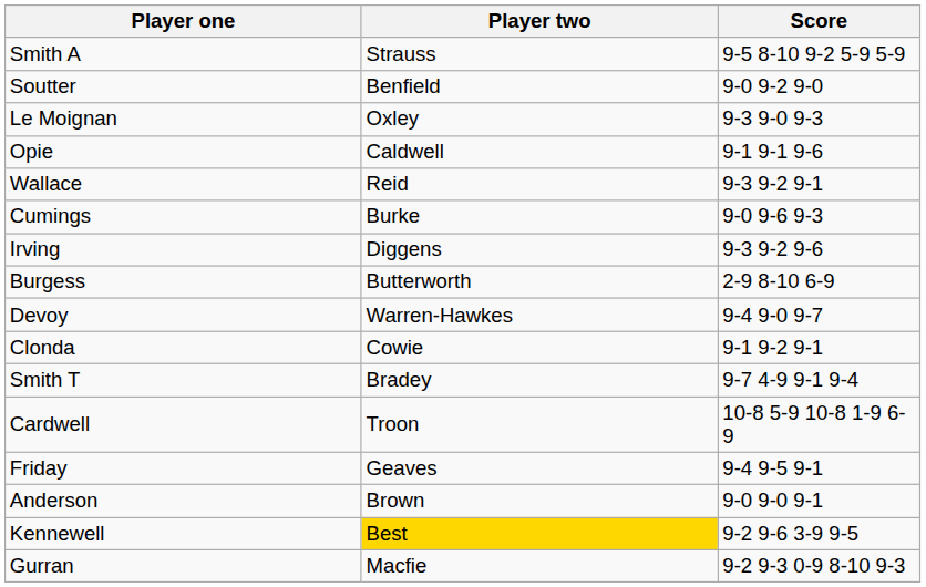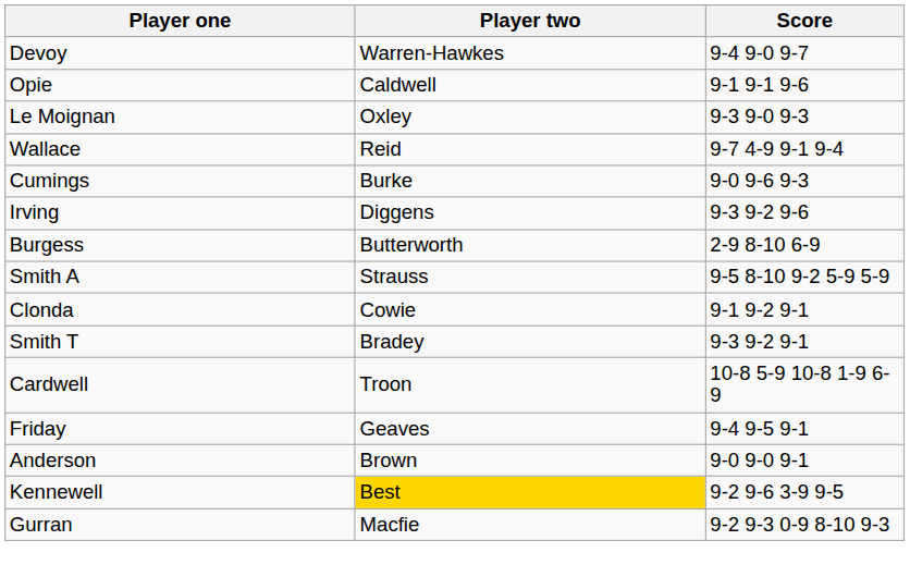 <table class="wikitable">
 <tr>
 <th width=270>Player one</th>
 <th width=270>Player two</th>
 <th width=150>Score</th>
 </tr>
 <tr>
-<td> Smith A</td>
-<td> Strauss</td>
-<td>9-5 8-10 9-2 5-9 5-9</td>
+<td> Devoy</td>
+<td> Warren-Hawkes</td>
+<td>9-4 9-0 9-7</td>
 </tr>
 <tr>
-<td> Soutter</td>
-<td> Benfield</td>
-<td>9-0 9-2 9-0</td>
+<td> Opie</td>
+<td> Caldwell</td>
+<td>9-1 9-1 9-6</td>
 </tr>
 <tr>
 <td> Le Moignan</td>
 <td> Oxley</td>
 <td>9-3 9-0 9-3</td>
 </tr>
 <tr>
-<td> Opie</td>
-<td> Caldwell</td>
-<td>9-1 9-1 9-6</td>
-</tr>
-<tr>
 <td> Wallace</td>
 <td> Reid</td>
-<td>9-3 9-2 9-1</td>
+<td>9-7 4-9 9-1 9-4</td>
 </tr>
 <tr>
 <td> Cumings</td>
 <td> Burke</td>
 <td>9-0 9-6 9-3</td>
 </tr>
 <tr>
 <td> Irving</td>
 <td> Diggens</td>
 <td>9-3 9-2 9-6</td>
 </tr>
 <tr>
 <td> Burgess</td>
 <td> Butterworth</td>
 <td>2-9 8-10 6-9</td>
 </tr>
 <tr>
-<td> Devoy</td>
-<td> Warren-Hawkes</td>
-<td>9-4 9-0 9-7</td>
+<td> Smith A</td>
+<td> Strauss</td>
+<td>9-5 8-10 9-2 5-9 5-9</td>
 </tr>
 <tr>
 <td> Clonda</td>
 <td> Cowie</td>
 <td>9-1 9-2 9-1</td>
 </tr>
 <tr>
 <td> Smith T</td>
 <td> Bradey</td>
-<td>9-7 4-9 9-1 9-4</td>
+<td>9-3 9-2 9-1</td>
 </tr>
 <tr>
 <td> Cardwell</td>
 <td> Troon</td>
 <td>10-8 5-9 10-8 1-9 6-9</td>
 </tr>
 <tr>
 <td> Friday</td>
 <td> Geaves</td>
 <td>9-4 9-5 9-1</td>
 </tr>
 <tr>
 <td> Anderson</td>
 <td> Brown</td>
 <td>9-0 9-0 9-1</td>
 </tr>
 <tr>
 <td> Kennewell</td>
 <td style="background: gold;"> Best</td>
 <td>9-2 9-6 3-9 9-5</td>
 </tr>
 <tr>
 <td> Gurran</td>
 <td> Macfie</td>
 <td>9-2 9-3 0-9 8-10 9-3</td>
 </tr>
 </table>
